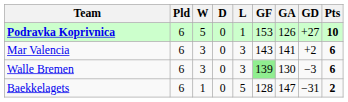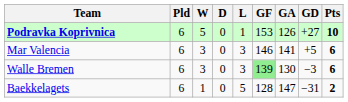 <table class="wikitable" style="text-align:center">
 <tr>
 <th width=220>Team</th>
 <th width=20>Pld</th>
 <th width=20>W</th>
 <th width=20>D</th>
 <th width=20>L</th>
 <th width=20>GF</th>
 <th width=20>GA</th>
 <th width=20>GD</th>
 <th width=20>Pts</th>
 </tr>
 <tr bgcolor="#ccffcc">
 <td align="left"> <strong><a href='#'>Podravka Koprivnica</a></strong></td>
 <td>6</td>
 <td>5</td>
 <td>0</td>
 <td>1</td>
 <td>153</td>
 <td>126</td>
 <td>+27</td>
 <td><strong>10</strong></td>
 </tr>
 <tr>
 <td align="left"> <a href='#'>Mar Valencia</a></td>
 <td>6</td>
 <td>3</td>
 <td>0</td>
 <td>3</td>
-<td>143</td>
+<td>146</td>
 <td>141</td>
-<td>+2</td>
+<td>+5</td>
 <td><strong>6</strong></td>
 </tr>
 <tr>
 <td align="left"> <a href='#'>Walle Bremen</a></td>
 <td>6</td>
 <td>3</td>
 <td>0</td>
 <td>3</td>
 <td style="background: lightgreen;">139</td>
 <td>130</td>
 <td>−3</td>
 <td><strong>6</strong></td>
 </tr>
 <tr>
 <td align="left"> <a href='#'>Baekkelagets</a></td>
 <td>6</td>
 <td>1</td>
 <td>0</td>
 <td>5</td>
 <td>128</td>
 <td>147</td>
 <td>−31</td>
 <td><strong>2</strong></td>
 </tr>
 </table>
